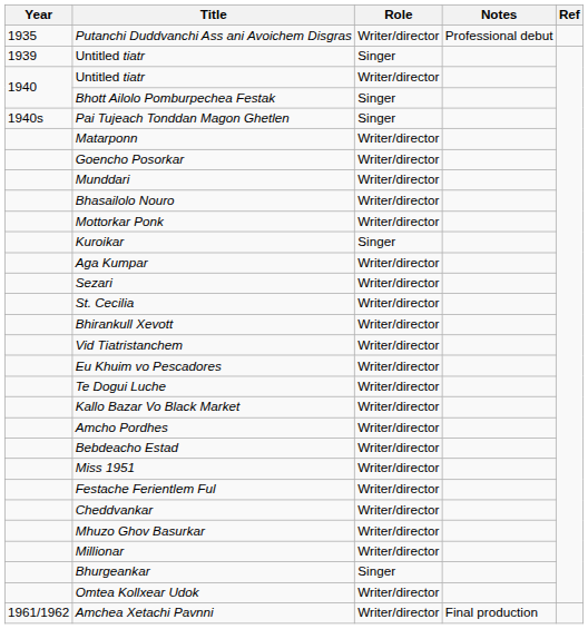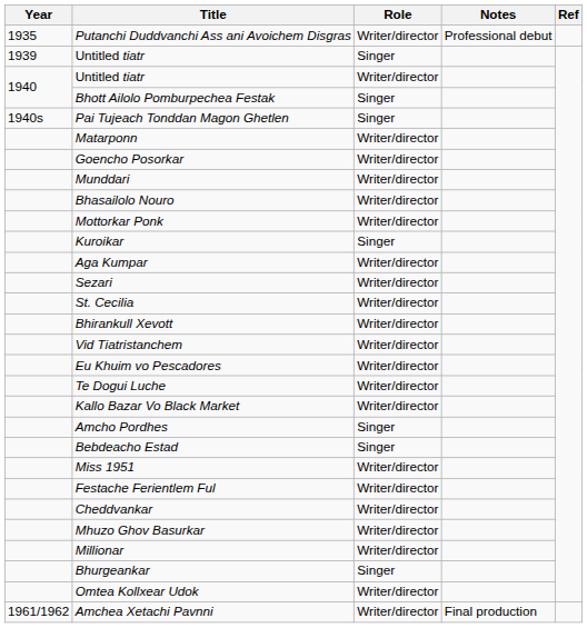 <table class="wikitable sortable">
 <tr>
 <th>Year</th>
 <th>Title</th>
 <th>Role</th>
 <th>Notes</th>
 <th>Ref</th>
 </tr>
 <tr>
 <td>1935</td>
 <td><em>Putanchi Duddvanchi Ass ani Avoichem Disgras</em></td>
 <td>Writer/director</td>
 <td>Professional debut</td>
 <td></td>
 </tr>
 <tr>
 <td>1939</td>
 <td>Untitled <em>tiatr</em></td>
 <td>Singer</td>
 <td></td>
 <td rowspan="27"></td>
 </tr>
 <tr>
 <td rowspan="2">1940</td>
 <td>Untitled <em>tiatr</em></td>
 <td>Writer/director</td>
 <td></td>
 </tr>
 <tr>
 <td><em>Bhott Ailolo Pomburpechea Festak</em></td>
 <td>Singer</td>
 <td></td>
 </tr>
 <tr>
 <td>1940s</td>
 <td><em>Pai Tujeach Tonddan Magon Ghetlen</em></td>
 <td>Singer</td>
 <td></td>
 </tr>
 <tr>
 <td></td>
 <td><em>Matarponn</em></td>
 <td>Writer/director</td>
 <td></td>
 </tr>
 <tr>
 <td></td>
 <td><em>Goencho Posorkar</em></td>
 <td>Writer/director</td>
 <td></td>
 </tr>
 <tr>
 <td></td>
 <td><em>Munddari</em></td>
 <td>Writer/director</td>
 <td></td>
 </tr>
 <tr>
 <td></td>
 <td><em>Bhasailolo Nouro</em></td>
 <td>Writer/director</td>
 <td></td>
 </tr>
 <tr>
 <td></td>
 <td><em>Mottorkar Ponk</em></td>
 <td>Writer/director</td>
 <td></td>
 </tr>
 <tr>
 <td></td>
 <td><em>Kuroikar</em></td>
 <td>Singer</td>
 <td></td>
 </tr>
 <tr>
 <td></td>
 <td><em>Aga Kumpar</em></td>
 <td>Writer/director</td>
 <td></td>
 </tr>
 <tr>
 <td></td>
 <td><em>Sezari</em></td>
 <td>Writer/director</td>
 <td></td>
 </tr>
 <tr>
 <td></td>
 <td><em>St. Cecilia</em></td>
 <td>Writer/director</td>
 <td></td>
 </tr>
 <tr>
 <td></td>
 <td><em>Bhirankull Xevott</em></td>
 <td>Writer/director</td>
 <td></td>
 </tr>
 <tr>
 <td></td>
 <td><em>Vid Tiatristanchem</em></td>
 <td>Writer/director</td>
 <td></td>
 </tr>
 <tr>
 <td></td>
 <td><em>Eu Khuim vo Pescadores</em></td>
 <td>Writer/director</td>
 <td></td>
 </tr>
 <tr>
 <td></td>
 <td><em>Te Dogui Luche</em></td>
 <td>Writer/director</td>
 <td></td>
 </tr>
 <tr>
 <td></td>
 <td><em>Kallo Bazar Vo Black Market</em></td>
 <td>Writer/director</td>
 <td></td>
 </tr>
 <tr>
 <td></td>
 <td><em>Amcho Pordhes</em></td>
-<td>Writer/director</td>
+<td>Singer</td>
 <td></td>
 </tr>
 <tr>
 <td></td>
 <td><em>Bebdeacho Estad</em></td>
-<td>Writer/director</td>
+<td>Singer</td>
 <td></td>
 </tr>
 <tr>
 <td></td>
 <td><em>Miss 1951</em></td>
 <td>Writer/director</td>
 <td></td>
 </tr>
 <tr>
 <td></td>
 <td><em>Festache Ferientlem Ful</em></td>
 <td>Writer/director</td>
 <td></td>
 </tr>
 <tr>
 <td></td>
 <td><em>Cheddvankar</em></td>
 <td>Writer/director</td>
 <td></td>
 </tr>
 <tr>
 <td></td>
 <td><em>Mhuzo Ghov Basurkar</em></td>
 <td>Writer/director</td>
 <td></td>
 </tr>
 <tr>
 <td></td>
 <td><em>Millionar</em></td>
 <td>Writer/director</td>
 <td></td>
 </tr>
 <tr>
 <td></td>
 <td><em>Bhurgeankar</em></td>
 <td>Singer</td>
 <td></td>
 </tr>
 <tr>
 <td></td>
 <td><em>Omtea Kollxear Udok</em></td>
 <td>Writer/director</td>
 <td></td>
 </tr>
 <tr>
 <td>1961/1962</td>
 <td><em>Amchea Xetachi Pavnni</em></td>
 <td>Writer/director</td>
 <td>Final production</td>
 <td></td>
 </tr>
 </table>
